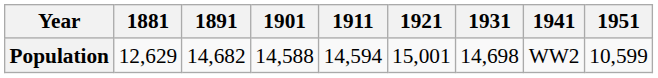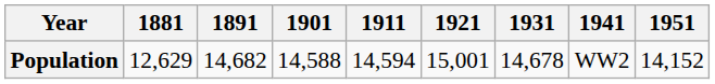 <table class="wikitable">
 <tr>
 <th>Year</th>
 <th>1881</th>
 <th>1891</th>
 <th>1901</th>
 <th>1911</th>
 <th>1921</th>
 <th>1931</th>
 <th>1941</th>
 <th>1951</th>
 </tr>
 <tr>
 <th>Population</th>
 <td>12,629</td>
 <td>14,682</td>
 <td>14,588</td>
 <td>14,594</td>
 <td>15,001</td>
-<td>14,698</td>
+<td>14,678</td>
 <td>WW2</td>
-<td>10,599</td>
+<td>14,152</td>
 </tr>
 </table>
